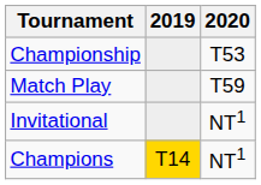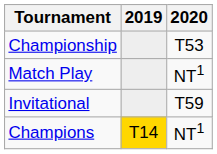 <table class="wikitable" style="text-align:center;">
 <tr>
 <th>Tournament</th>
 <th>2019</th>
 <th>2020</th>
 </tr>
 <tr>
 <td align="left"><a href='#'>Championship</a></td>
 <td style="background:#eeeeee;"></td>
 <td>T53</td>
 </tr>
 <tr>
 <td align="left"><a href='#'>Match Play</a></td>
 <td style="background:#eeeeee;"></td>
-<td>T59</td>
+<td>NT<sup>1</sup></td>
 </tr>
 <tr>
 <td align="left"><a href='#'>Invitational</a></td>
 <td style="background:#eeeeee;"></td>
-<td>NT<sup>1</sup></td>
+<td>T59</td>
 </tr>
 <tr>
 <td align="left"><a href='#'>Champions</a></td>
 <td style="background: gold;">T14</td>
 <td>NT<sup>1</sup></td>
 </tr>
 </table>
